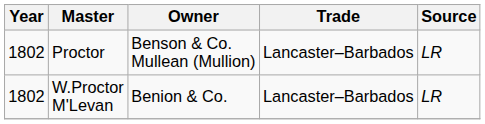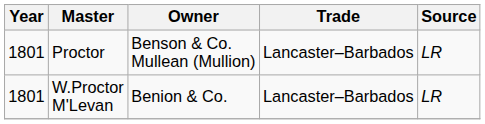 <table class=" wikitable">
 <tr>
 <th>Year</th>
 <th>Master</th>
 <th>Owner</th>
 <th>Trade</th>
 <th>Source</th>
 </tr>
 <tr>
-<td>1802</td>
+<td>1801</td>
 <td>Proctor</td>
 <td>Benson & Co.<br>Mullean (Mullion)</td>
 <td>Lancaster–Barbados</td>
 <td><em>LR</em></td>
 </tr>
 <tr>
-<td>1802</td>
+<td>1801</td>
 <td>W.Proctor<br>M'Levan</td>
 <td>Benion & Co.</td>
 <td>Lancaster–Barbados</td>
 <td><em>LR</em></td>
 </tr>
 <tr>
 </tr>
 </table>
